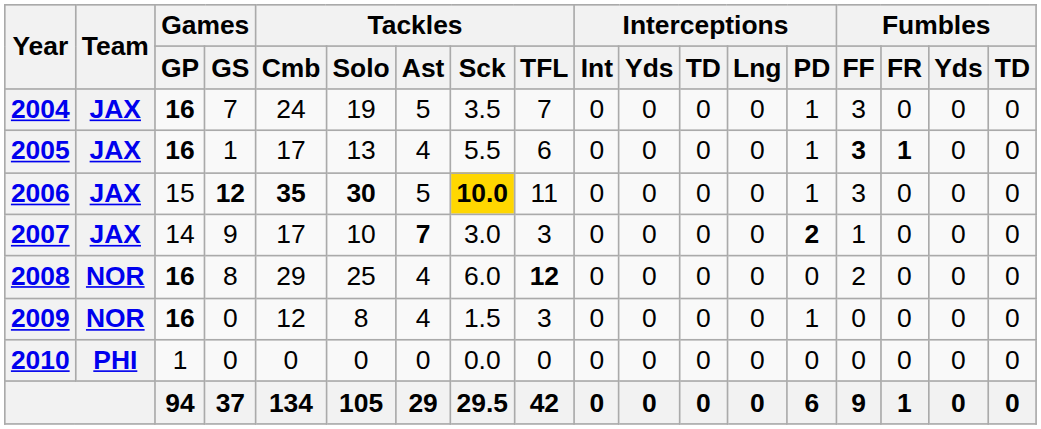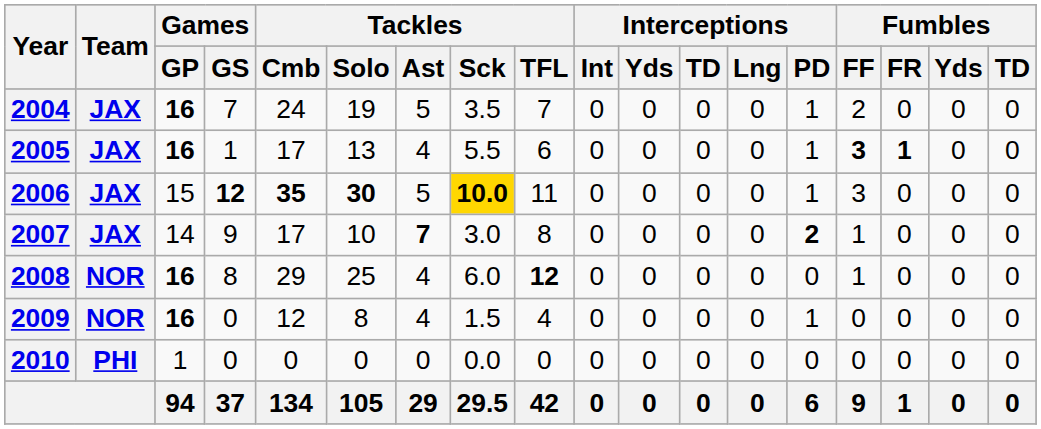 <table class="wikitable" style="text-align:center">
 <tr>
 <th rowspan="2">Year</th>
 <th rowspan="2">Team</th>
 <th colspan="2">Games</th>
 <th colspan="5">Tackles</th>
 <th colspan="5">Interceptions</th>
 <th colspan="4">Fumbles</th>
 </tr>
 <tr>
 <th>GP</th>
 <th>GS</th>
 <th>Cmb</th>
 <th>Solo</th>
 <th>Ast</th>
 <th>Sck</th>
 <th>TFL</th>
 <th>Int</th>
 <th>Yds</th>
 <th>TD</th>
 <th>Lng</th>
 <th>PD</th>
 <th>FF</th>
 <th>FR</th>
 <th>Yds</th>
 <th>TD</th>
 </tr>
 <tr>
 <th><a href='#'>2004</a></th>
 <th><a href='#'>JAX</a></th>
 <td><strong>16</strong></td>
 <td>7</td>
 <td>24</td>
 <td>19</td>
 <td>5</td>
 <td>3.5</td>
 <td>7</td>
 <td>0</td>
 <td>0</td>
 <td>0</td>
 <td>0</td>
 <td>1</td>
-<td>3</td>
+<td>2</td>
 <td>0</td>
 <td>0</td>
 <td>0</td>
 </tr>
 <tr>
 <th><a href='#'>2005</a></th>
 <th><a href='#'>JAX</a></th>
 <td><strong>16</strong></td>
 <td>1</td>
 <td>17</td>
 <td>13</td>
 <td>4</td>
 <td>5.5</td>
 <td>6</td>
 <td>0</td>
 <td>0</td>
 <td>0</td>
 <td>0</td>
 <td>1</td>
 <td><strong>3</strong></td>
 <td><strong>1</strong></td>
 <td>0</td>
 <td>0</td>
 </tr>
 <tr>
 <th><a href='#'>2006</a></th>
 <th><a href='#'>JAX</a></th>
 <td>15</td>
 <td><strong>12</strong></td>
 <td><strong>35</strong></td>
 <td><strong>30</strong></td>
 <td>5</td>
 <td style="background: gold;"><strong>10.0</strong></td>
 <td>11</td>
 <td>0</td>
 <td>0</td>
 <td>0</td>
 <td>0</td>
 <td>1</td>
 <td>3</td>
 <td>0</td>
 <td>0</td>
 <td>0</td>
 </tr>
 <tr>
 <th><a href='#'>2007</a></th>
 <th><a href='#'>JAX</a></th>
 <td>14</td>
 <td>9</td>
 <td>17</td>
 <td>10</td>
 <td><strong>7</strong></td>
 <td>3.0</td>
-<td>3</td>
+<td>8</td>
 <td>0</td>
 <td>0</td>
 <td>0</td>
 <td>0</td>
 <td><strong>2</strong></td>
 <td>1</td>
 <td>0</td>
 <td>0</td>
 <td>0</td>
 </tr>
 <tr>
 <th><a href='#'>2008</a></th>
 <th><a href='#'>NOR</a></th>
 <td><strong>16</strong></td>
 <td>8</td>
 <td>29</td>
 <td>25</td>
 <td>4</td>
 <td>6.0</td>
 <td><strong>12</strong></td>
 <td>0</td>
 <td>0</td>
 <td>0</td>
 <td>0</td>
 <td>0</td>
-<td>2</td>
+<td>1</td>
 <td>0</td>
 <td>0</td>
 <td>0</td>
 </tr>
 <tr>
 <th><a href='#'>2009</a></th>
 <th><a href='#'>NOR</a></th>
 <td><strong>16</strong></td>
 <td>0</td>
 <td>12</td>
 <td>8</td>
 <td>4</td>
 <td>1.5</td>
-<td>3</td>
+<td>4</td>
 <td>0</td>
 <td>0</td>
 <td>0</td>
 <td>0</td>
 <td>1</td>
 <td>0</td>
 <td>0</td>
 <td>0</td>
 <td>0</td>
 </tr>
 <tr>
 <th><a href='#'>2010</a></th>
 <th><a href='#'>PHI</a></th>
 <td>1</td>
 <td>0</td>
 <td>0</td>
 <td>0</td>
 <td>0</td>
 <td>0.0</td>
 <td>0</td>
 <td>0</td>
 <td>0</td>
 <td>0</td>
 <td>0</td>
 <td>0</td>
 <td>0</td>
 <td>0</td>
 <td>0</td>
 <td>0</td>
 </tr>
 <tr>
 <th colspan="2"></th>
 <th>94</th>
 <th>37</th>
 <th>134</th>
 <th>105</th>
 <th>29</th>
 <th>29.5</th>
 <th>42</th>
 <th>0</th>
 <th>0</th>
 <th>0</th>
 <th>0</th>
 <th>6</th>
 <th>9</th>
 <th>1</th>
 <th>0</th>
 <th>0</th>
 </tr>
 </table>
